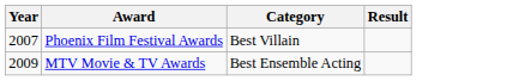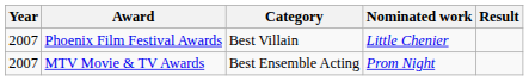 <table class="wikitable">
 <tr>
 <th>Year</th>
 <th>Award</th>
 <th>Category</th>
+<th>Nominated work</th>
 <th>Result</th>
 </tr>
 <tr>
 <td>2007</td>
 <td><a href='#'>Phoenix Film Festival Awards</a></td>
 <td>Best Villain</td>
+<td><em><a href='#'>Little Chenier</a></em></td>
 <td></td>
 </tr>
 <tr>
-<td>2009</td>
+<td>2007</td>
 <td><a href='#'>MTV Movie & TV Awards</a></td>
 <td>Best Ensemble Acting</td>
+<td><em><a href='#'>Prom Night</a></em></td>
 <td></td>
 </tr>
 </table>
